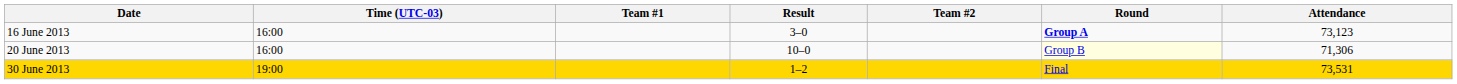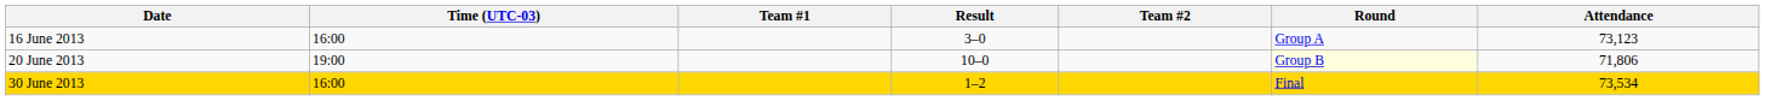 <table class="wikitable" style="text-align:left; width:100%;">
 <tr>
 <th>Date</th>
 <th>Time (<a href='#'>UTC-03</a>)</th>
 <th>Team #1</th>
 <th>Result</th>
 <th>Team #2</th>
 <th>Round</th>
 <th>Attendance</th>
 </tr>
 <tr>
 <td>16 June 2013</td>
 <td>16:00</td>
 <td></td>
 <td style="text-align:center;">3–0</td>
 <td><strong></strong></td>
-<td><strong><a href='#'>Group A</a></strong></td>
+<td><a href='#'>Group A</a></td>
 <td style="text-align:center;">73,123</td>
 </tr>
 <tr>
 <td>20 June 2013</td>
-<td>16:00</td>
+<td>19:00</td>
 <td><strong></strong></td>
 <td style="text-align:center;">10–0</td>
 <td></td>
 <td style="background: lightyellow;"><a href='#'>Group B</a></td>
-<td style="text-align:center;">71,306</td>
+<td style="text-align:center;">71,806</td>
 </tr>
 <tr bgcolor=gold>
 <td>30 June 2013</td>
-<td>19:00</td>
+<td>16:00</td>
 <td><strong></strong></td>
 <td style="text-align:center;">1–2</td>
 <td></td>
 <td><a href='#'>Final</a></td>
-<td style="text-align:center;">73,531</td>
+<td style="text-align:center;">73,534</td>
 </tr>
 </table>
